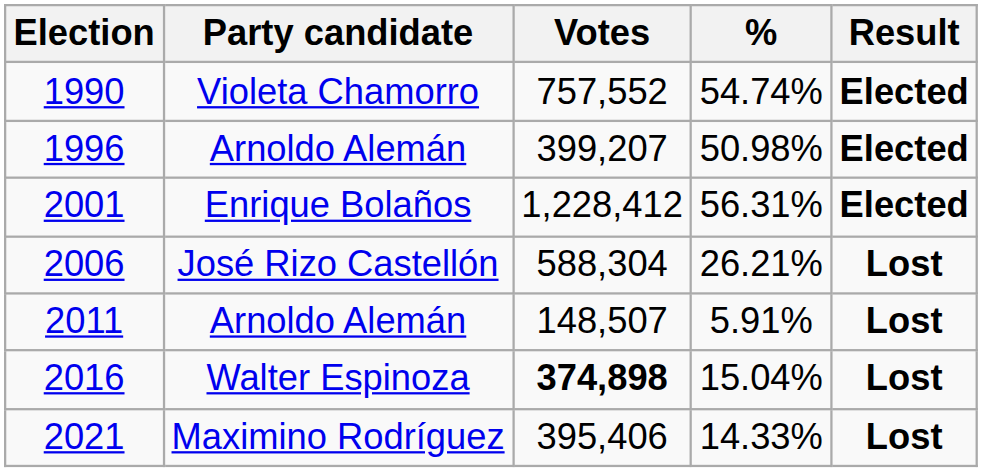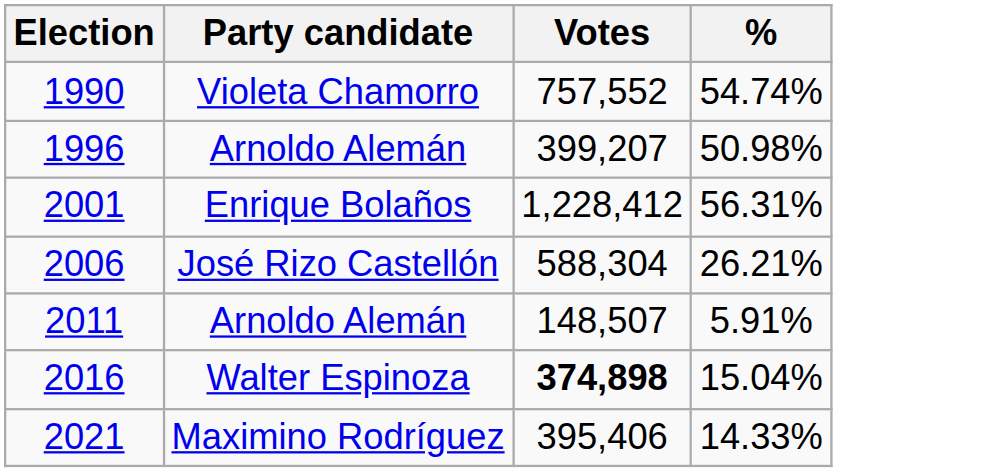 <table class=wikitable style=text-align:center>
 <tr>
 <th><strong>Election</strong></th>
 <th>Party candidate</th>
 <th><strong>Votes</strong></th>
 <th><strong>%</strong></th>
-<th>Result</th>
 </tr>
 <tr>
 <td><a href='#'>1990</a></td>
 <td><a href='#'>Violeta Chamorro</a></td>
 <td>757,552</td>
 <td>54.74%</td>
-<td><strong>Elected</strong> </td>
 </tr>
 <tr>
 <td><a href='#'>1996</a></td>
 <td><a href='#'>Arnoldo Alemán</a></td>
 <td>399,207</td>
 <td>50.98%</td>
-<td><strong>Elected</strong> </td>
 </tr>
 <tr>
 <td><a href='#'>2001</a></td>
 <td><a href='#'>Enrique Bolaños</a></td>
 <td>1,228,412</td>
 <td>56.31%</td>
-<td><strong>Elected</strong> </td>
 </tr>
 <tr>
 <td><a href='#'>2006</a></td>
 <td><a href='#'>José Rizo Castellón</a></td>
 <td>588,304</td>
 <td>26.21%</td>
-<td><strong>Lost</strong> </td>
 </tr>
 <tr>
 <td><a href='#'>2011</a></td>
 <td><a href='#'>Arnoldo Alemán</a></td>
 <td>148,507</td>
 <td>5.91%</td>
-<td><strong>Lost</strong> </td>
 </tr>
 <tr>
 <td><a href='#'>2016</a></td>
 <td><a href='#'>Walter Espinoza</a></td>
 <td><strong>374,898</strong></td>
 <td>15.04%</td>
-<td><strong>Lost</strong> </td>
 </tr>
 <tr>
 <td><a href='#'>2021</a></td>
 <td><a href='#'>Maximino Rodríguez</a></td>
 <td>395,406</td>
 <td>14.33%</td>
-<td><strong>Lost</strong> </td>
 </tr>
 </table>
